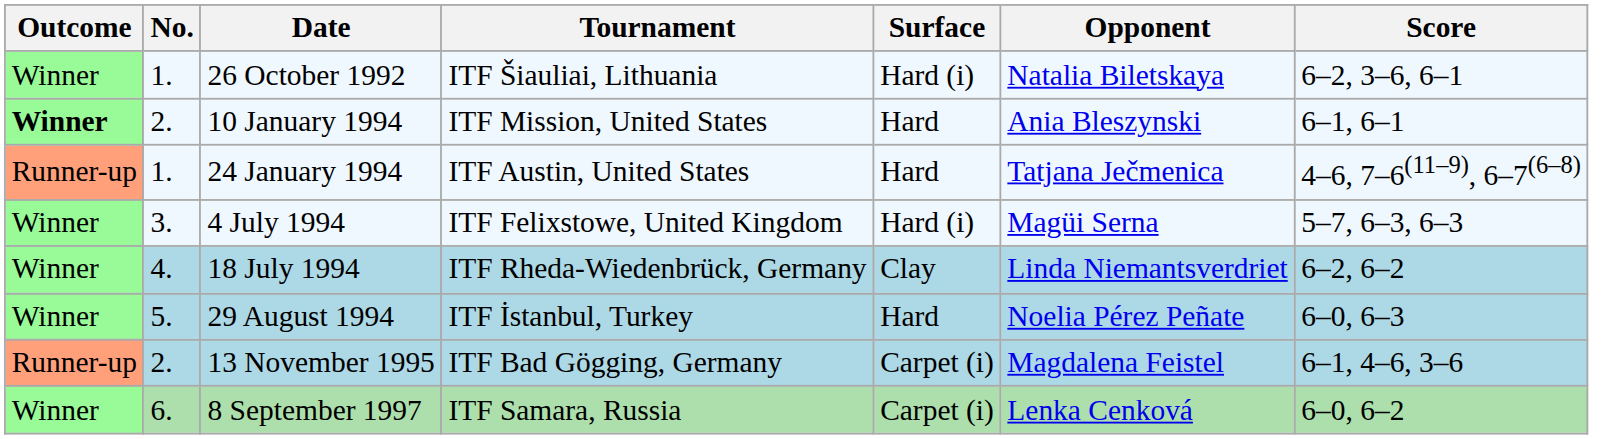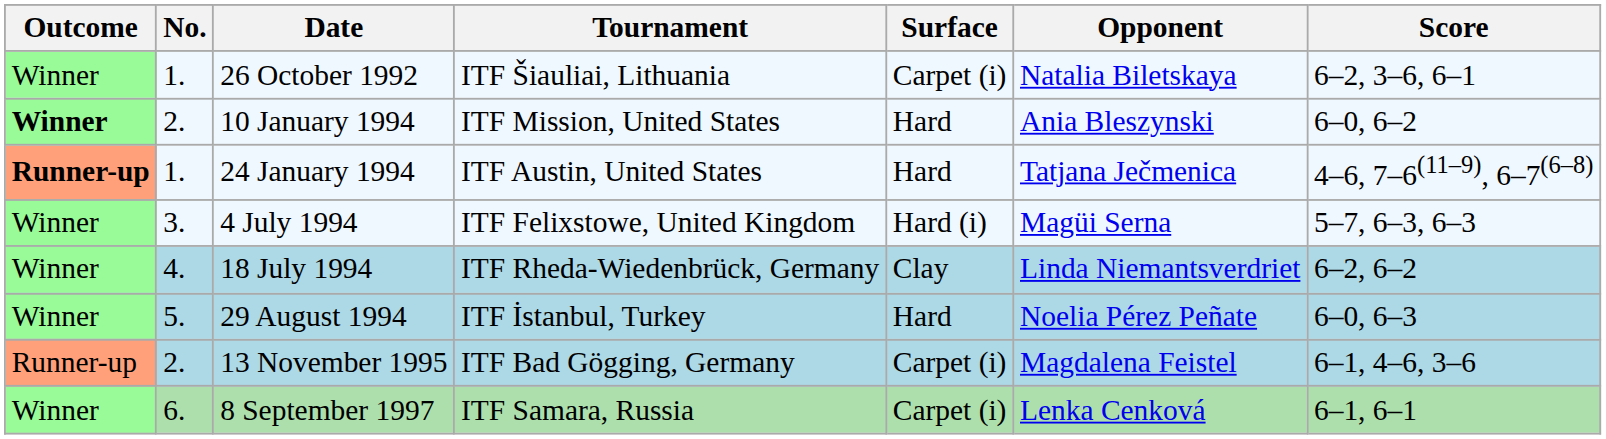 <table class="sortable wikitable">
 <tr>
 <th>Outcome</th>
 <th>No.</th>
 <th>Date</th>
 <th>Tournament</th>
 <th>Surface</th>
 <th>Opponent</th>
 <th>Score</th>
 </tr>
 <tr bgcolor="#f0f8ff">
 <td bgcolor="#98FB98">Winner</td>
 <td>1.</td>
 <td>26 October 1992</td>
 <td>ITF Šiauliai, Lithuania</td>
-<td>Hard (i)</td>
+<td>Carpet (i)</td>
 <td> <a href='#'>Natalia Biletskaya</a></td>
 <td>6–2, 3–6, 6–1</td>
 </tr>
 <tr bgcolor="#f0f8ff">
 <td bgcolor="#98FB98"><strong>Winner</strong></td>
 <td>2.</td>
 <td>10 January 1994</td>
 <td>ITF Mission, United States</td>
 <td>Hard</td>
 <td> <a href='#'>Ania Bleszynski</a></td>
-<td>6–1, 6–1</td>
+<td>6–0, 6–2</td>
 </tr>
 <tr bgcolor="#f0f8ff">
-<td bgcolor=FFA07A>Runner-up</td>
+<td bgcolor=FFA07A><strong>Runner-up</strong></td>
 <td>1.</td>
 <td>24 January 1994</td>
 <td>ITF Austin, United States</td>
 <td>Hard</td>
 <td> <a href='#'>Tatjana Ječmenica</a></td>
 <td>4–6, 7–6<sup>(11–9)</sup>, 6–7<sup>(6–8)</sup></td>
 </tr>
 <tr bgcolor="#f0f8ff">
 <td bgcolor="#98FB98">Winner</td>
 <td>3.</td>
 <td>4 July 1994</td>
 <td>ITF Felixstowe, United Kingdom</td>
 <td>Hard (i)</td>
 <td> <a href='#'>Magüi Serna</a></td>
 <td>5–7, 6–3, 6–3</td>
 </tr>
 <tr bgcolor=lightblue>
 <td bgcolor="#98FB98">Winner</td>
 <td>4.</td>
 <td>18 July 1994</td>
 <td>ITF Rheda-Wiedenbrück, Germany</td>
 <td>Clay</td>
 <td> <a href='#'>Linda Niemantsverdriet</a></td>
 <td>6–2, 6–2</td>
 </tr>
 <tr bgcolor=lightblue>
 <td bgcolor="#98FB98">Winner</td>
 <td>5.</td>
 <td>29 August 1994</td>
 <td>ITF İstanbul, Turkey</td>
 <td>Hard</td>
 <td> <a href='#'>Noelia Pérez Peñate</a></td>
 <td>6–0, 6–3</td>
 </tr>
 <tr bgcolor=lightblue>
 <td bgcolor=FFA07A>Runner-up</td>
 <td>2.</td>
 <td>13 November 1995</td>
 <td>ITF Bad Gögging, Germany</td>
 <td>Carpet (i)</td>
 <td> <a href='#'>Magdalena Feistel</a></td>
 <td>6–1, 4–6, 3–6</td>
 </tr>
 <tr bgcolor=ADDFAD>
 <td bgcolor="#98FB98">Winner</td>
 <td>6.</td>
 <td>8 September 1997</td>
 <td>ITF Samara, Russia</td>
 <td>Carpet (i)</td>
 <td> <a href='#'>Lenka Cenková</a></td>
-<td>6–0, 6–2</td>
+<td>6–1, 6–1</td>
 </tr>
 </table>
